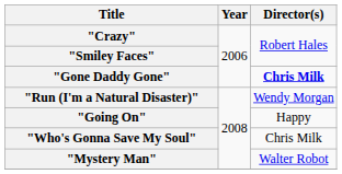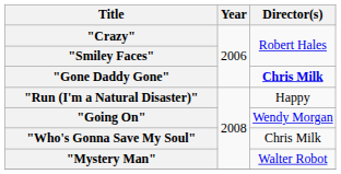 <table class="wikitable plainrowheaders" style="text-align:center;">
 <tr>
 <th scope="col" style="width:16em;">Title</th>
 <th scope="col">Year</th>
 <th scope="col">Director(s)</th>
 </tr>
 <tr>
 <th scope="row">"Crazy"</th>
 <td rowspan="3">2006</td>
 <td rowspan="2"><a href='#'>Robert Hales</a></td>
 </tr>
 <tr>
 <th scope="row">"Smiley Faces"</th>
 </tr>
 <tr>
 <th scope="row">"Gone Daddy Gone"</th>
 <td><strong><a href='#'>Chris Milk</a></strong></td>
 </tr>
 <tr>
 <th scope="row">"Run (I'm a Natural Disaster)"</th>
 <td rowspan="4">2008</td>
-<td><a href='#'>Wendy Morgan</a></td>
+<td>Happy</td>
 </tr>
 <tr>
 <th scope="row">"Going On"</th>
-<td>Happy</td>
+<td><a href='#'>Wendy Morgan</a></td>
 </tr>
 <tr>
 <th scope="row">"Who's Gonna Save My Soul"</th>
 <td>Chris Milk</td>
 </tr>
 <tr>
 <th scope="row">"Mystery Man"</th>
 <td><a href='#'>Walter Robot</a></td>
 </tr>
 <tr>
 </tr>
 </table>
